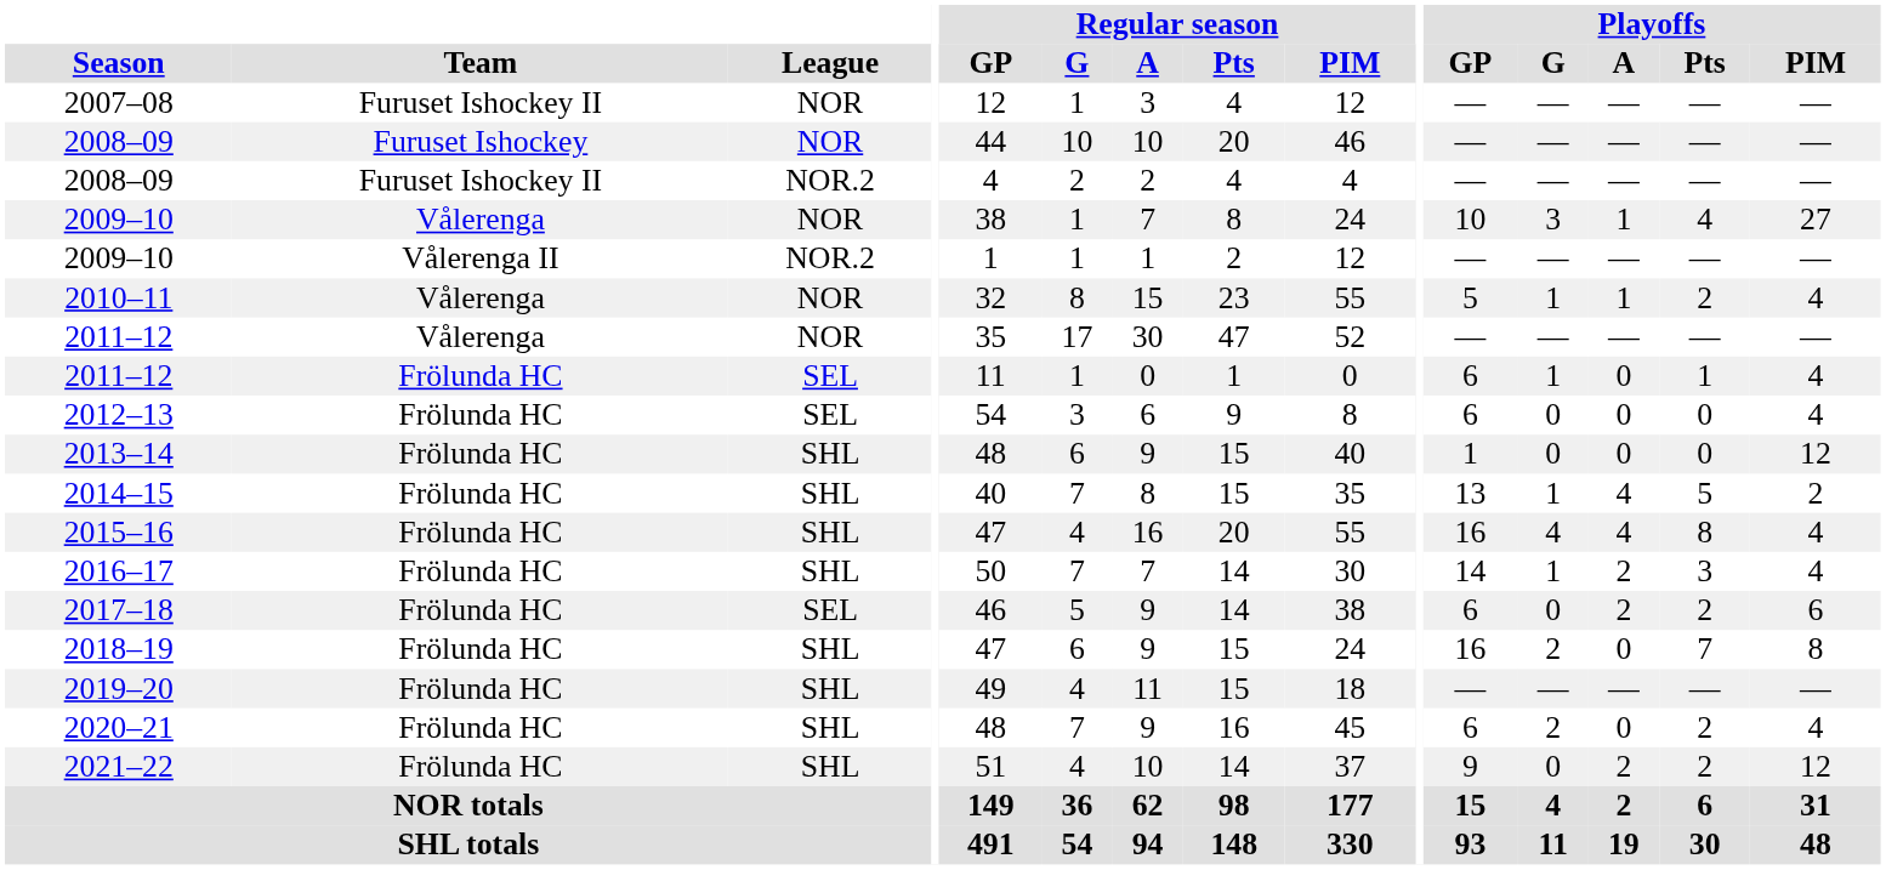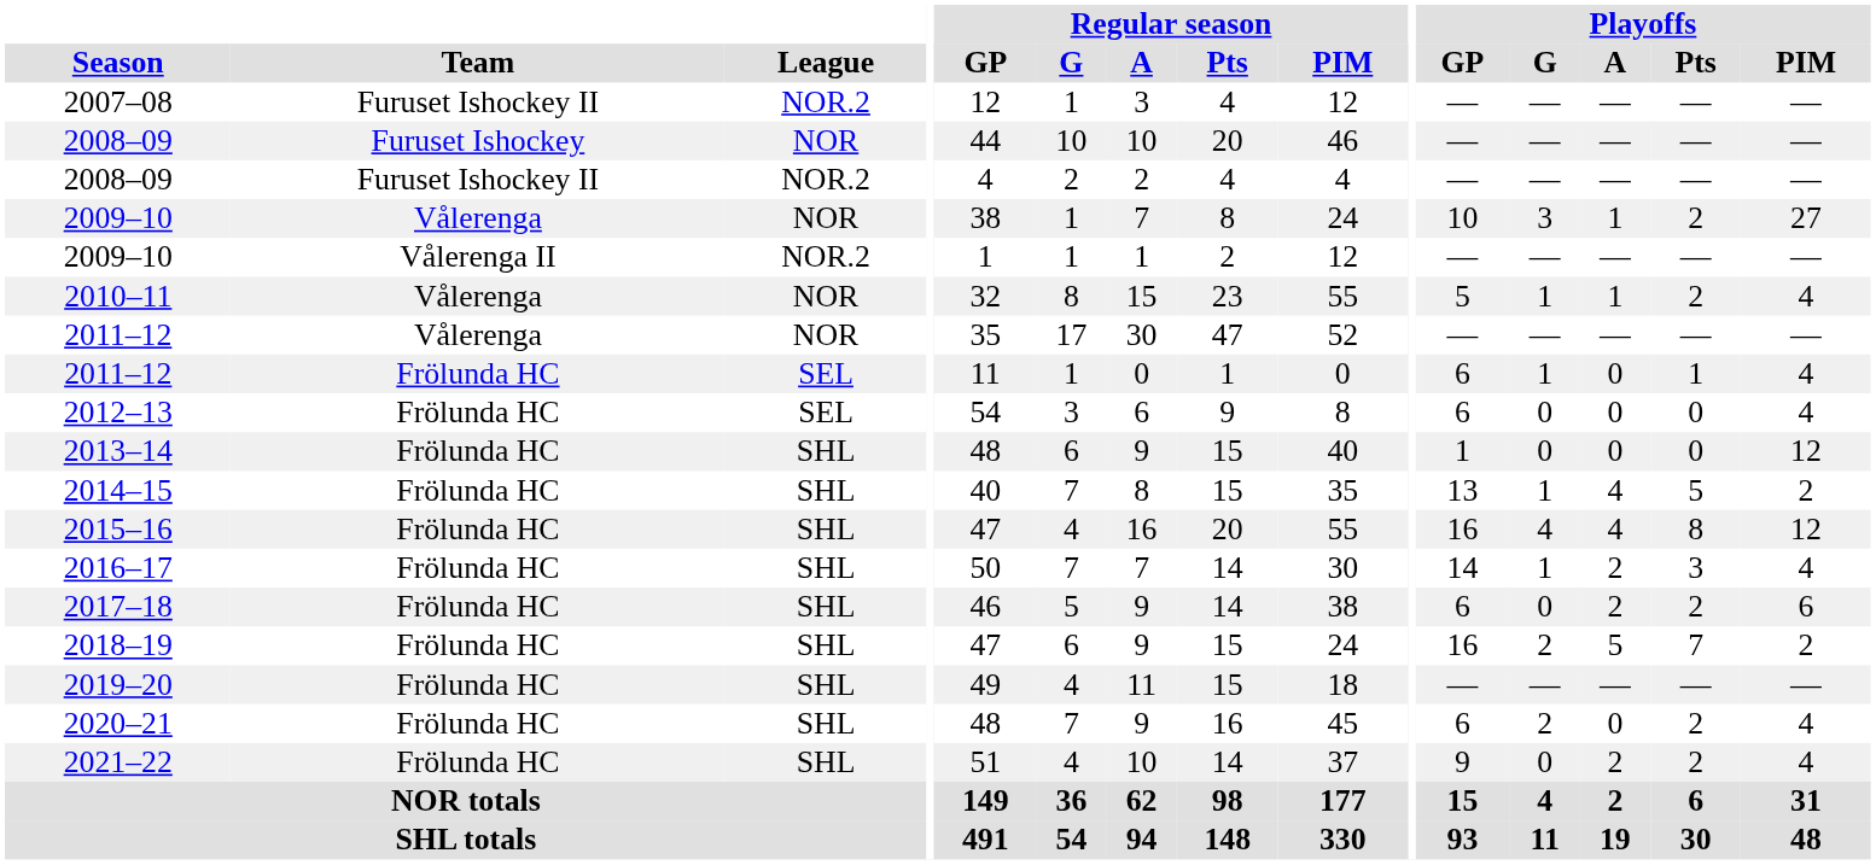 <table border="0" cellpadding="1" cellspacing="0" style="text-align:center; width:60em">
 <tr bgcolor="#e0e0e0">
 <th colspan="3" bgcolor="#ffffff"></th>
 <th rowspan="99" bgcolor="#ffffff"></th>
 <th colspan="5"><a href='#'>Regular season</a></th>
 <th rowspan="99" bgcolor="#ffffff"></th>
 <th colspan="5"><a href='#'>Playoffs</a></th>
 </tr>
 <tr bgcolor="#e0e0e0">
 <th><a href='#'>Season</a></th>
 <th>Team</th>
 <th>League</th>
 <th>GP</th>
 <th><a href='#'>G</a></th>
 <th><a href='#'>A</a></th>
 <th><a href='#'>Pts</a></th>
 <th><a href='#'>PIM</a></th>
 <th>GP</th>
 <th>G</th>
 <th>A</th>
 <th>Pts</th>
 <th>PIM</th>
 </tr>
 <tr>
 <td>2007–08</td>
 <td>Furuset Ishockey II</td>
-<td>NOR</td>
+<td><a href='#'>NOR.2</a></td>
 <td>12</td>
 <td>1</td>
 <td>3</td>
 <td>4</td>
 <td>12</td>
 <td>—</td>
 <td>—</td>
 <td>—</td>
 <td>—</td>
 <td>—</td>
 </tr>
 <tr bgcolor="#f0f0f0">
 <td><a href='#'>2008–09</a></td>
 <td><a href='#'>Furuset Ishockey</a></td>
 <td><a href='#'>NOR</a></td>
 <td>44</td>
 <td>10</td>
 <td>10</td>
 <td>20</td>
 <td>46</td>
 <td>—</td>
 <td>—</td>
 <td>—</td>
 <td>—</td>
 <td>—</td>
 </tr>
 <tr>
 <td>2008–09</td>
 <td>Furuset Ishockey II</td>
 <td>NOR.2</td>
 <td>4</td>
 <td>2</td>
 <td>2</td>
 <td>4</td>
 <td>4</td>
 <td>—</td>
 <td>—</td>
 <td>—</td>
 <td>—</td>
 <td>—</td>
 </tr>
 <tr bgcolor="#f0f0f0">
 <td><a href='#'>2009–10</a></td>
 <td><a href='#'>Vålerenga</a></td>
 <td>NOR</td>
 <td>38</td>
 <td>1</td>
 <td>7</td>
 <td>8</td>
 <td>24</td>
 <td>10</td>
 <td>3</td>
 <td>1</td>
-<td>4</td>
+<td>2</td>
 <td>27</td>
 </tr>
 <tr>
 <td>2009–10</td>
 <td>Vålerenga II</td>
 <td>NOR.2</td>
 <td>1</td>
 <td>1</td>
 <td>1</td>
 <td>2</td>
 <td>12</td>
 <td>—</td>
 <td>—</td>
 <td>—</td>
 <td>—</td>
 <td>—</td>
 </tr>
 <tr bgcolor="#f0f0f0">
 <td><a href='#'>2010–11</a></td>
 <td>Vålerenga</td>
 <td>NOR</td>
 <td>32</td>
 <td>8</td>
 <td>15</td>
 <td>23</td>
 <td>55</td>
 <td>5</td>
 <td>1</td>
 <td>1</td>
 <td>2</td>
 <td>4</td>
 </tr>
 <tr>
 <td><a href='#'>2011–12</a></td>
 <td>Vålerenga</td>
 <td>NOR</td>
 <td>35</td>
 <td>17</td>
 <td>30</td>
 <td>47</td>
 <td>52</td>
 <td>—</td>
 <td>—</td>
 <td>—</td>
 <td>—</td>
 <td>—</td>
 </tr>
 <tr bgcolor="#f0f0f0">
 <td><a href='#'>2011–12</a></td>
 <td><a href='#'>Frölunda HC</a></td>
 <td><a href='#'>SEL</a></td>
 <td>11</td>
 <td>1</td>
 <td>0</td>
 <td>1</td>
 <td>0</td>
 <td>6</td>
 <td>1</td>
 <td>0</td>
 <td>1</td>
 <td>4</td>
 </tr>
 <tr>
 <td><a href='#'>2012–13</a></td>
 <td>Frölunda HC</td>
 <td>SEL</td>
 <td>54</td>
 <td>3</td>
 <td>6</td>
 <td>9</td>
 <td>8</td>
 <td>6</td>
 <td>0</td>
 <td>0</td>
 <td>0</td>
 <td>4</td>
 </tr>
 <tr bgcolor="#f0f0f0">
 <td><a href='#'>2013–14</a></td>
 <td>Frölunda HC</td>
 <td>SHL</td>
 <td>48</td>
 <td>6</td>
 <td>9</td>
 <td>15</td>
 <td>40</td>
 <td>1</td>
 <td>0</td>
 <td>0</td>
 <td>0</td>
 <td>12</td>
 </tr>
 <tr>
 <td><a href='#'>2014–15</a></td>
 <td>Frölunda HC</td>
 <td>SHL</td>
 <td>40</td>
 <td>7</td>
 <td>8</td>
 <td>15</td>
 <td>35</td>
 <td>13</td>
 <td>1</td>
 <td>4</td>
 <td>5</td>
 <td>2</td>
 </tr>
 <tr bgcolor="#f0f0f0">
 <td><a href='#'>2015–16</a></td>
 <td>Frölunda HC</td>
 <td>SHL</td>
 <td>47</td>
 <td>4</td>
 <td>16</td>
 <td>20</td>
 <td>55</td>
 <td>16</td>
 <td>4</td>
 <td>4</td>
 <td>8</td>
-<td>4</td>
+<td>12</td>
 </tr>
 <tr>
 <td><a href='#'>2016–17</a></td>
 <td>Frölunda HC</td>
 <td>SHL</td>
 <td>50</td>
 <td>7</td>
 <td>7</td>
 <td>14</td>
 <td>30</td>
 <td>14</td>
 <td>1</td>
 <td>2</td>
 <td>3</td>
 <td>4</td>
 </tr>
 <tr bgcolor="#f0f0f0">
 <td><a href='#'>2017–18</a></td>
 <td>Frölunda HC</td>
-<td>SEL</td>
+<td>SHL</td>
 <td>46</td>
 <td>5</td>
 <td>9</td>
 <td>14</td>
 <td>38</td>
 <td>6</td>
 <td>0</td>
 <td>2</td>
 <td>2</td>
 <td>6</td>
 </tr>
 <tr>
 <td><a href='#'>2018–19</a></td>
 <td>Frölunda HC</td>
 <td>SHL</td>
 <td>47</td>
 <td>6</td>
 <td>9</td>
 <td>15</td>
 <td>24</td>
 <td>16</td>
 <td>2</td>
-<td>0</td>
+<td>5</td>
 <td>7</td>
-<td>8</td>
+<td>2</td>
 </tr>
 <tr bgcolor="#f0f0f0">
 <td><a href='#'>2019–20</a></td>
 <td>Frölunda HC</td>
 <td>SHL</td>
 <td>49</td>
 <td>4</td>
 <td>11</td>
 <td>15</td>
 <td>18</td>
 <td>—</td>
 <td>—</td>
 <td>—</td>
 <td>—</td>
 <td>—</td>
 </tr>
 <tr>
 <td><a href='#'>2020–21</a></td>
 <td>Frölunda HC</td>
 <td>SHL</td>
 <td>48</td>
 <td>7</td>
 <td>9</td>
 <td>16</td>
 <td>45</td>
 <td>6</td>
 <td>2</td>
 <td>0</td>
 <td>2</td>
 <td>4</td>
 </tr>
 <tr bgcolor="#f0f0f0">
 <td><a href='#'>2021–22</a></td>
 <td>Frölunda HC</td>
 <td>SHL</td>
 <td>51</td>
 <td>4</td>
 <td>10</td>
 <td>14</td>
 <td>37</td>
 <td>9</td>
 <td>0</td>
 <td>2</td>
 <td>2</td>
-<td>12</td>
+<td>4</td>
 </tr>
 <tr bgcolor="#e0e0e0">
 <th colspan="3">NOR totals</th>
 <th>149</th>
 <th>36</th>
 <th>62</th>
 <th>98</th>
 <th>177</th>
 <th>15</th>
 <th>4</th>
 <th>2</th>
 <th>6</th>
 <th>31</th>
 </tr>
 <tr bgcolor="#e0e0e0">
 <th colspan="3">SHL totals</th>
 <th>491</th>
 <th>54</th>
 <th>94</th>
 <th>148</th>
 <th>330</th>
 <th>93</th>
 <th>11</th>
 <th>19</th>
 <th>30</th>
 <th>48</th>
 </tr>
 </table>
